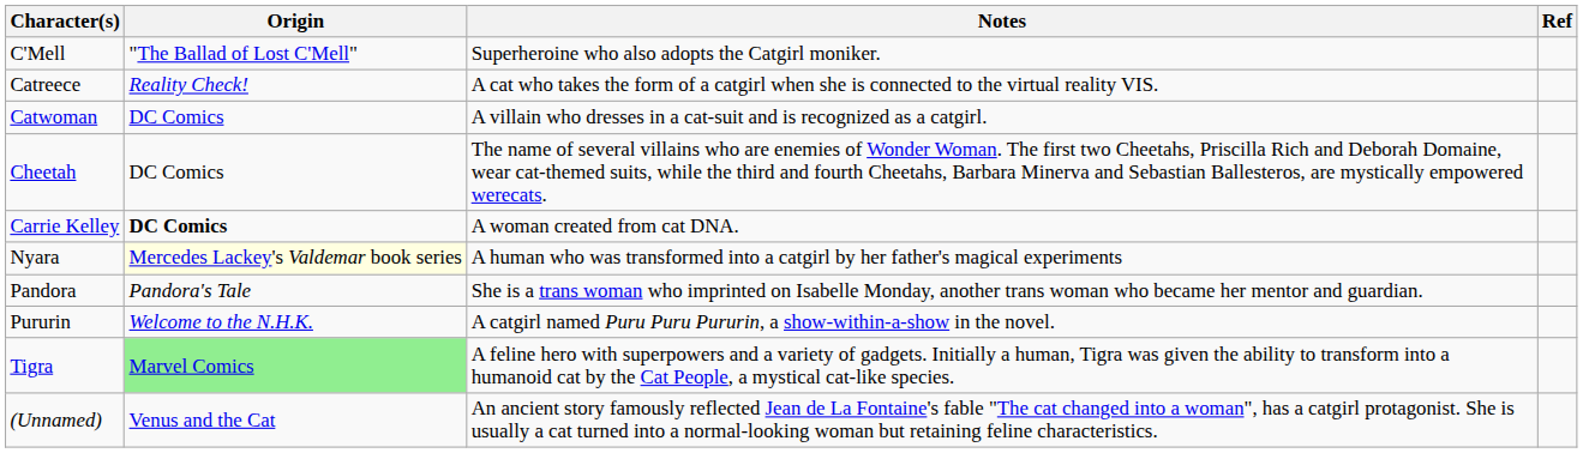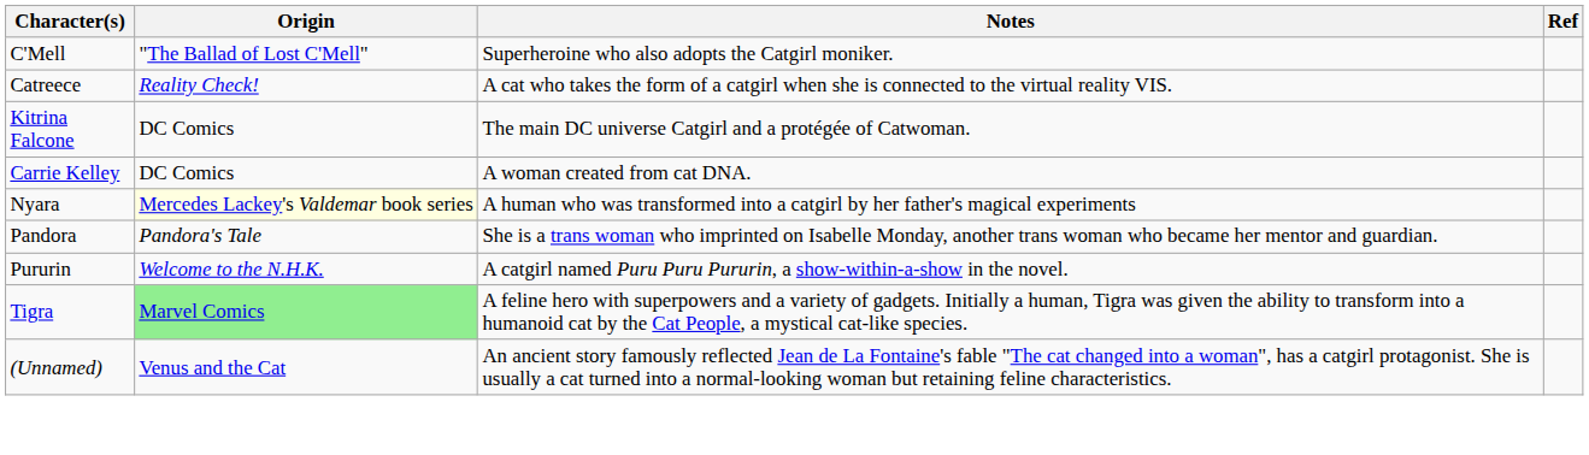 <table class="wikitable sortable">
 <tr>
 <th>Character(s)</th>
 <th>Origin</th>
 <th>Notes</th>
 <th>Ref</th>
 </tr>
 <tr>
 <td>C'Mell</td>
 <td nowrap>"<a href='#'>The Ballad of Lost C'Mell</a>"</td>
 <td>Superheroine who also adopts the Catgirl moniker.</td>
 <td></td>
 </tr>
 <tr>
 <td>Catreece</td>
 <td nowrap><a href='#'><em>Reality Check!</em></a></td>
 <td>A cat who takes the form of a catgirl when she is connected to the virtual reality VIS.</td>
 <td></td>
 </tr>
 <tr>
-<td><a href='#'>Catwoman</a></td>
-<td nowrap><a href='#'>DC Comics</a></td>
-<td>A villain who dresses in a cat-suit and is recognized as a catgirl.</td>
-<td></td>
-</tr>
-<tr>
-<td><a href='#'>Cheetah</a></td>
+<td><a href='#'>Kitrina Falcone</a></td>
 <td nowrap>DC Comics</td>
-<td>The name of several villains who are enemies of <a href='#'>Wonder Woman</a>. The first two Cheetahs, Priscilla Rich and Deborah Domaine, wear cat-themed suits, while the third and fourth Cheetahs, Barbara Minerva and Sebastian Ballesteros, are mystically empowered <a href='#'>werecats</a>.</td>
+<td>The main DC universe Catgirl and a protégée of Catwoman.</td>
 <td></td>
 </tr>
 <tr>
 <td><a href='#'>Carrie Kelley</a></td>
-<td nowrap><strong>DC Comics</strong></td>
+<td nowrap>DC Comics</td>
 <td>A woman created from cat DNA.</td>
 <td></td>
 </tr>
 <tr>
 <td>Nyara</td>
 <td nowrap style="background: lightyellow;"><a href='#'>Mercedes Lackey</a>'s <em>Valdemar</em> book series</td>
 <td>A human who was transformed into a catgirl by her father's magical experiments</td>
 <td></td>
 </tr>
 <tr>
 <td>Pandora</td>
 <td nowrap><em>Pandora's Tale</em></td>
 <td>She is a <a href='#'>trans woman</a> who imprinted on Isabelle Monday, another trans woman who became her mentor and guardian.</td>
 <td></td>
 </tr>
 <tr>
 <td>Pururin</td>
 <td nowrap><em><a href='#'>Welcome to the N.H.K.</a></em></td>
 <td>A catgirl named <em>Puru Puru Pururin</em>, a <a href='#'>show-within-a-show</a> in the novel.</td>
 <td></td>
 </tr>
 <tr>
 <td><a href='#'>Tigra</a></td>
 <td nowrap style="background: lightgreen;"><a href='#'>Marvel Comics</a></td>
 <td>A feline hero with superpowers and a variety of gadgets. Initially a human, Tigra was given the ability to transform into a humanoid cat by the <a href='#'>Cat People</a>, a mystical cat-like species.</td>
 <td></td>
 </tr>
 <tr>
 <td><em>(Unnamed)</em></td>
 <td nowrap><a href='#'>Venus and the Cat</a></td>
 <td>An ancient story famously reflected <a href='#'>Jean de La Fontaine</a>'s fable "<a href='#'>The cat changed into a woman</a>", has a catgirl protagonist. She is usually a cat turned into a normal-looking woman but retaining feline characteristics.</td>
 <td></td>
 </tr>
 </table>
